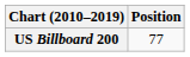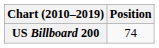 <table class="wikitable sortable plainrowheaders" style="text-align:center">
 <tr>
 <th scope="col">Chart (2010–2019)</th>
 <th scope="col">Position</th>
 </tr>
 <tr>
 <th scope="row">US <em>Billboard</em> 200</th>
-<td>77</td>
+<td>74</td>
 </tr>
 </table>
